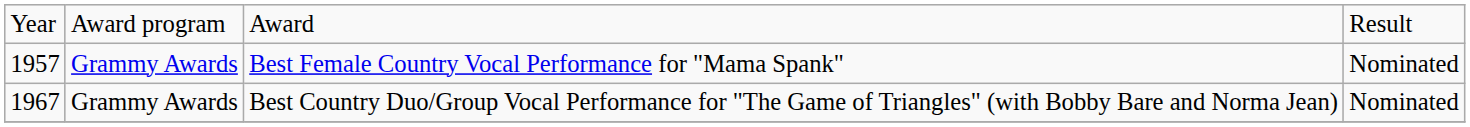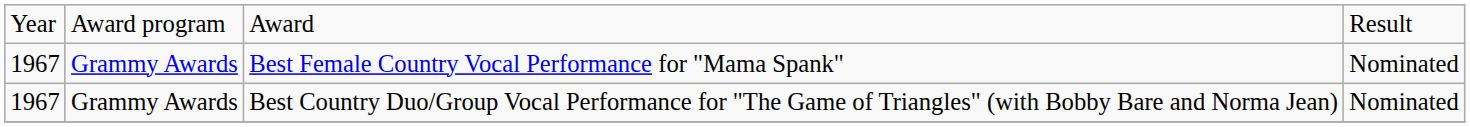 <table class="wikitable">
 <tr>
 <td>Year</td>
 <td>Award program</td>
 <td>Award</td>
 <td>Result</td>
 </tr>
 <tr>
-<td>1957</td>
+<td>1967</td>
 <td><a href='#'>Grammy Awards</a></td>
 <td><a href='#'>Best Female Country Vocal Performance</a> for "Mama Spank"</td>
 <td>Nominated</td>
 </tr>
 <tr>
 <td>1967</td>
 <td>Grammy Awards</td>
 <td>Best Country Duo/Group Vocal Performance for "The Game of Triangles" (with Bobby Bare and Norma Jean)</td>
 <td>Nominated</td>
 </tr>
 <tr>
 </tr>
 </table>
